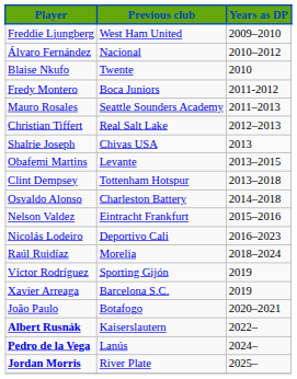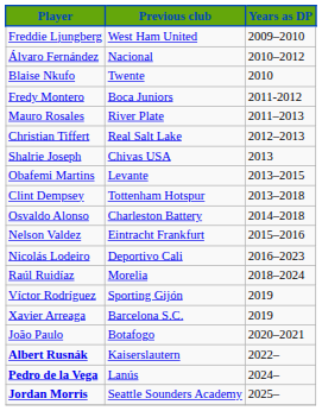 <table class="wikitable" style="text-align:center">
 <tr>
 <th style="background:#64A70B; color:#0047BB; border:2px solid #0047BB;">Player</th>
 <th style="background:#64A70B; color:#0047BB; border:2px solid #0047BB;">Previous club</th>
 <th style="background:#64A70B; color:#0047BB; border:2px solid #0047BB;">Years as DP</th>
 </tr>
 <tr>
 <td align=left> <a href='#'>Freddie Ljungberg</a></td>
 <td align=left> <a href='#'>West Ham United</a></td>
 <td align=left>2009–2010</td>
 </tr>
 <tr>
 <td align=left> <a href='#'>Álvaro Fernández</a></td>
 <td align=left> <a href='#'>Nacional</a></td>
 <td align=left>2010–2012</td>
 </tr>
 <tr>
 <td align=left> <a href='#'>Blaise Nkufo</a></td>
 <td align=left> <a href='#'>Twente</a></td>
 <td align=left>2010</td>
 </tr>
 <tr>
 <td align=left> <a href='#'>Fredy Montero</a></td>
 <td align=left> <a href='#'>Boca Juniors</a></td>
 <td align=left>2011-2012</td>
 </tr>
 <tr>
 <td align=left> <a href='#'>Mauro Rosales</a></td>
-<td align=left> <a href='#'>Seattle Sounders Academy</a></td>
+<td align=left> <a href='#'>River Plate</a></td>
 <td align=left>2011–2013</td>
 </tr>
 <tr>
 <td align=left> <a href='#'>Christian Tiffert</a></td>
 <td align=left> <a href='#'>Real Salt Lake</a></td>
 <td align=left>2012–2013</td>
 </tr>
 <tr>
 <td align=left> <a href='#'>Shalrie Joseph</a></td>
 <td align=left> <a href='#'>Chivas USA</a></td>
 <td align=left>2013</td>
 </tr>
 <tr>
 <td align=left> <a href='#'>Obafemi Martins</a></td>
 <td align=left> <a href='#'>Levante</a></td>
 <td align=left>2013–2015</td>
 </tr>
 <tr>
 <td align=left> <a href='#'>Clint Dempsey</a></td>
 <td align=left> <a href='#'>Tottenham Hotspur</a></td>
 <td align=left>2013–2018</td>
 </tr>
 <tr>
 <td align=left> <a href='#'>Osvaldo Alonso</a></td>
 <td align=left> <a href='#'>Charleston Battery</a></td>
 <td align=left>2014–2018</td>
 </tr>
 <tr>
 <td align=left> <a href='#'>Nelson Valdez</a></td>
 <td align=left> <a href='#'>Eintracht Frankfurt</a></td>
 <td align=left>2015–2016</td>
 </tr>
 <tr>
 <td align=left> <a href='#'>Nicolás Lodeiro</a></td>
 <td align=left> <a href='#'>Deportivo Cali</a></td>
 <td align=left>2016–2023</td>
 </tr>
 <tr>
 <td align=left> <a href='#'>Raúl Ruidíaz</a></td>
 <td align=left> <a href='#'>Morelia</a></td>
 <td align=left>2018–2024</td>
 </tr>
 <tr>
 <td align=left> <a href='#'>Víctor Rodríguez</a></td>
 <td align=left> <a href='#'>Sporting Gijón</a></td>
 <td align=left>2019</td>
 </tr>
 <tr>
 <td align=left> <a href='#'>Xavier Arreaga</a></td>
 <td align=left> <a href='#'>Barcelona S.C.</a></td>
 <td align=left>2019</td>
 </tr>
 <tr>
 <td align=left> <a href='#'>João Paulo</a></td>
 <td align=left> <a href='#'>Botafogo</a></td>
 <td align=left>2020–2021</td>
 </tr>
 <tr>
 <td align=left> <strong><a href='#'>Albert Rusnák</a></strong></td>
 <td align=left> <a href='#'>Kaiserslautern</a></td>
 <td align=left>2022–</td>
 </tr>
 <tr>
 <td align=left> <strong><a href='#'>Pedro de la Vega</a></strong></td>
 <td align=left> <a href='#'>Lanús</a></td>
 <td align=left>2024–</td>
 </tr>
 <tr>
 <td align=left> <strong><a href='#'>Jordan Morris</a></strong></td>
-<td align=left> <a href='#'>River Plate</a></td>
+<td align=left> <a href='#'>Seattle Sounders Academy</a></td>
 <td align=left>2025–</td>
 </tr>
 <tr>
 </tr>
 </table>
